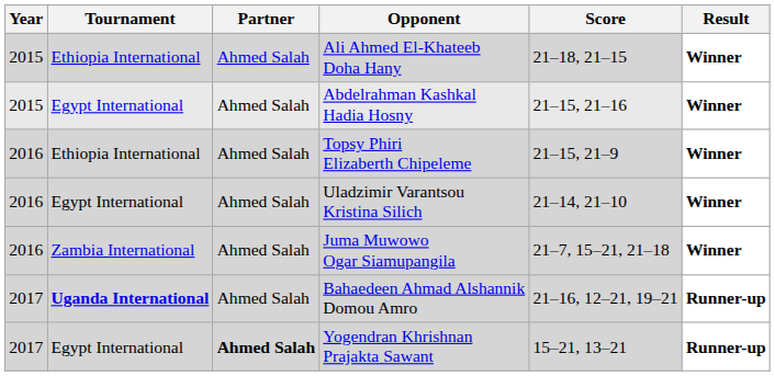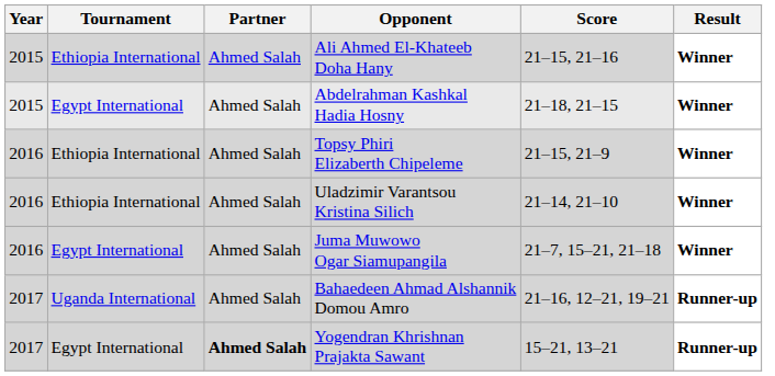 <table class="sortable wikitable" style="font-size: 90%;">
 <tr>
 <th>Year</th>
 <th>Tournament</th>
 <th>Partner</th>
 <th>Opponent</th>
 <th>Score</th>
 <th>Result</th>
 </tr>
 <tr style="background:#D5D5D5">
 <td align="center">2015</td>
 <td align="left"><a href='#'>Ethiopia International</a></td>
 <td align="left"> <a href='#'>Ahmed Salah</a></td>
 <td align="left"> <a href='#'>Ali Ahmed El-Khateeb</a><br> <a href='#'>Doha Hany</a></td>
-<td align="left">21–18, 21–15</td>
+<td align="left">21–15, 21–16</td>
 <td style="text-align:left; background:white"> <strong>Winner</strong></td>
 </tr>
 <tr style="background:#E9E9E9">
 <td align="center">2015</td>
 <td align="left"><a href='#'>Egypt International</a></td>
 <td align="left"> Ahmed Salah</td>
 <td align="left"> <a href='#'>Abdelrahman Kashkal</a><br> <a href='#'>Hadia Hosny</a></td>
-<td align="left">21–15, 21–16</td>
+<td align="left">21–18, 21–15</td>
 <td style="text-align:left; background:white"> <strong>Winner</strong></td>
 </tr>
 <tr style="background:#D5D5D5">
 <td align="center">2016</td>
 <td align="left">Ethiopia International</td>
 <td align="left"> Ahmed Salah</td>
 <td align="left"> <a href='#'>Topsy Phiri</a><br> <a href='#'>Elizaberth Chipeleme</a></td>
 <td align="left">21–15, 21–9</td>
 <td style="text-align:left; background:white"> <strong>Winner</strong></td>
 </tr>
 <tr style="background:#D5D5D5">
 <td align="center">2016</td>
-<td align="left">Egypt International</td>
+<td align="left">Ethiopia International</td>
 <td align="left"> Ahmed Salah</td>
 <td align="left"> Uladzimir Varantsou<br> <a href='#'>Kristina Silich</a></td>
 <td align="left">21–14, 21–10</td>
 <td style="text-align:left; background:white"> <strong>Winner</strong></td>
 </tr>
 <tr style="background:#D5D5D5">
 <td align="center">2016</td>
-<td align="left"><a href='#'>Zambia International</a></td>
+<td align="left"><a href='#'>Egypt International</a></td>
 <td align="left"> Ahmed Salah</td>
 <td align="left"> <a href='#'>Juma Muwowo</a><br> <a href='#'>Ogar Siamupangila</a></td>
 <td align="left">21–7, 15–21, 21–18</td>
 <td style="text-align:left; background:white"> <strong>Winner</strong></td>
 </tr>
 <tr style="background:#D5D5D5">
 <td align="center">2017</td>
-<td align="left"><strong><a href='#'>Uganda International</a></strong></td>
+<td align="left"><a href='#'>Uganda International</a></td>
 <td align="left"> Ahmed Salah</td>
 <td align="left"> <a href='#'>Bahaedeen Ahmad Alshannik</a><br> Domou Amro</td>
 <td align="left">21–16, 12–21, 19–21</td>
 <td style="text-align:left; background:white"> <strong>Runner-up</strong></td>
 </tr>
 <tr style="background:#D5D5D5">
 <td align="center">2017</td>
 <td align="left">Egypt International</td>
 <td align="left"><strong> Ahmed Salah</strong></td>
 <td align="left"> <a href='#'>Yogendran Khrishnan</a><br> <a href='#'>Prajakta Sawant</a></td>
 <td align="left">15–21, 13–21</td>
 <td style="text-align:left; background:white"> <strong>Runner-up</strong></td>
 </tr>
 </table>
